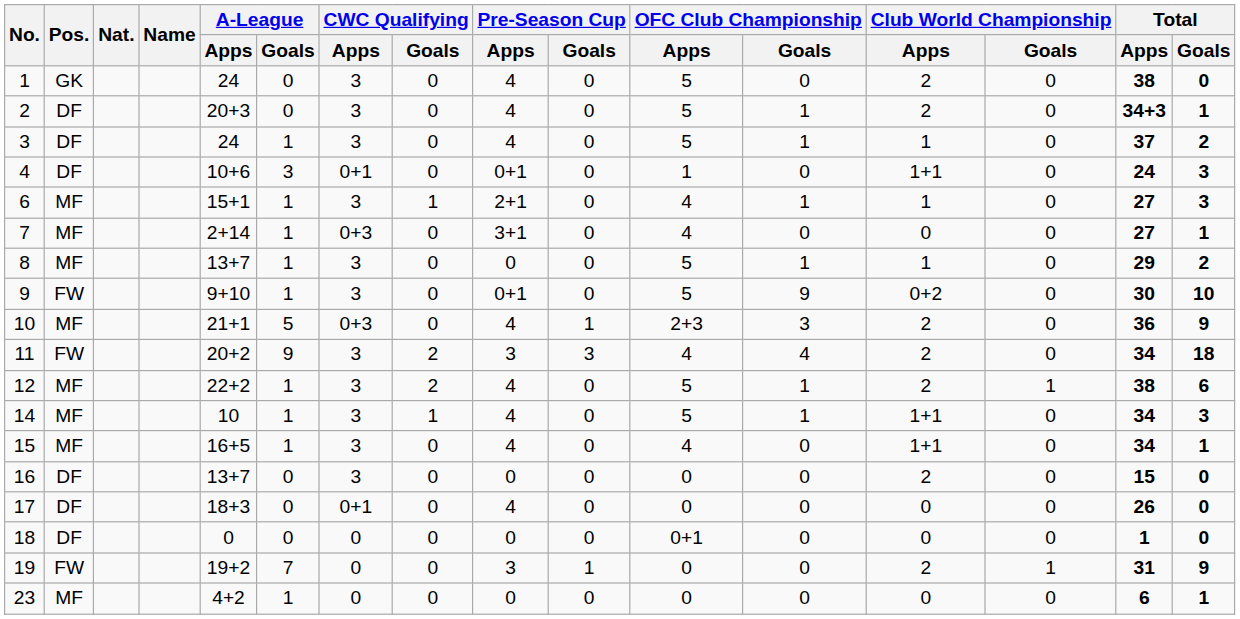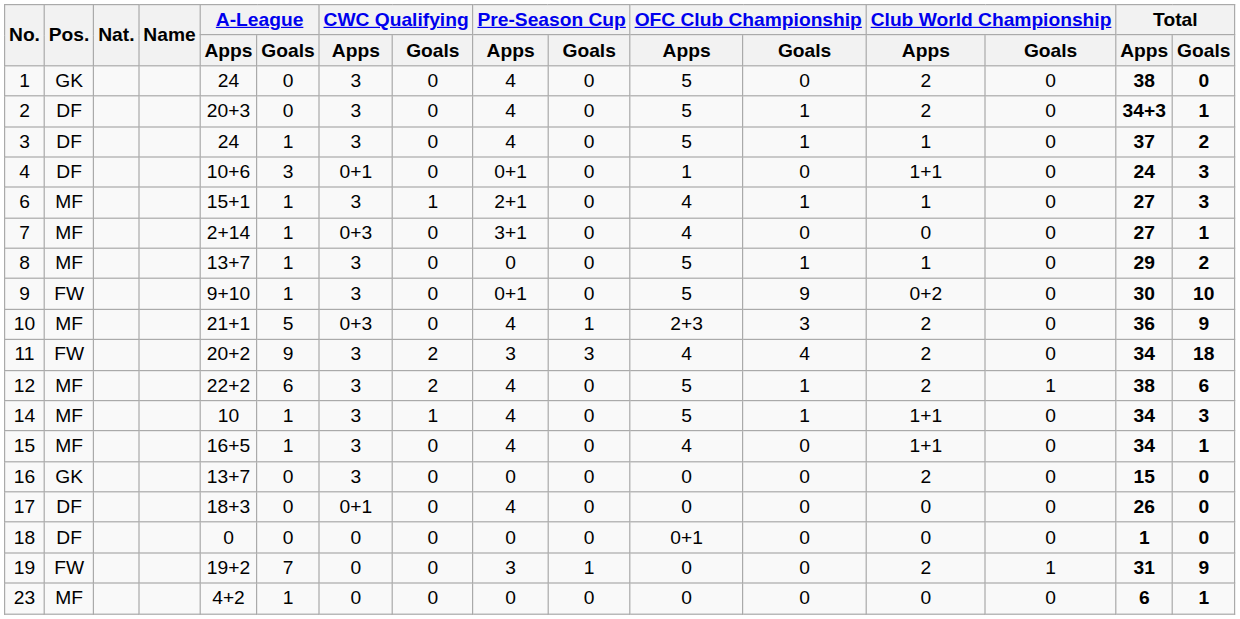 <table class="wikitable sortable" style="text-align:center">
 <tr>
 <th rowspan="2">No.</th>
 <th rowspan="2">Pos.</th>
 <th rowspan="2">Nat.</th>
 <th rowspan="2">Name</th>
 <th colspan="2"><a href='#'>A-League</a></th>
 <th colspan="2"><a href='#'>CWC Qualifying</a></th>
 <th colspan="2"><a href='#'>Pre-Season Cup</a></th>
 <th colspan="2"><a href='#'>OFC Club Championship</a></th>
 <th colspan="2"><a href='#'>Club World Championship</a></th>
 <th colspan="2">Total</th>
 </tr>
 <tr>
 <th>Apps</th>
 <th>Goals</th>
 <th>Apps</th>
 <th>Goals</th>
 <th>Apps</th>
 <th>Goals</th>
 <th>Apps</th>
 <th>Goals</th>
 <th>Apps</th>
 <th>Goals</th>
 <th>Apps</th>
 <th>Goals</th>
 </tr>
 <tr>
 <td>1</td>
 <td>GK</td>
 <td></td>
 <td align="left"></td>
 <td>24</td>
 <td>0</td>
 <td>3</td>
 <td>0</td>
 <td>4</td>
 <td>0</td>
 <td>5</td>
 <td>0</td>
 <td>2</td>
 <td>0</td>
 <td><strong>38</strong></td>
 <td><strong>0</strong></td>
 </tr>
 <tr>
 <td>2</td>
 <td>DF</td>
 <td></td>
 <td align="left"></td>
 <td>20+3</td>
 <td>0</td>
 <td>3</td>
 <td>0</td>
 <td>4</td>
 <td>0</td>
 <td>5</td>
 <td>1</td>
 <td>2</td>
 <td>0</td>
 <td><strong>34+3</strong></td>
 <td><strong>1</strong></td>
 </tr>
 <tr>
 <td>3</td>
 <td>DF</td>
 <td></td>
 <td align="left"></td>
 <td>24</td>
 <td>1</td>
 <td>3</td>
 <td>0</td>
 <td>4</td>
 <td>0</td>
 <td>5</td>
 <td>1</td>
 <td>1</td>
 <td>0</td>
 <td><strong>37</strong></td>
 <td><strong>2</strong></td>
 </tr>
 <tr>
 <td>4</td>
 <td>DF</td>
 <td></td>
 <td align="left"></td>
 <td>10+6</td>
 <td>3</td>
 <td>0+1</td>
 <td>0</td>
 <td>0+1</td>
 <td>0</td>
 <td>1</td>
 <td>0</td>
 <td>1+1</td>
 <td>0</td>
 <td><strong>24</strong></td>
 <td><strong>3</strong></td>
 </tr>
 <tr>
 <td>6</td>
 <td>MF</td>
 <td></td>
 <td align="left"></td>
 <td>15+1</td>
 <td>1</td>
 <td>3</td>
 <td>1</td>
 <td>2+1</td>
 <td>0</td>
 <td>4</td>
 <td>1</td>
 <td>1</td>
 <td>0</td>
 <td><strong>27</strong></td>
 <td><strong>3</strong></td>
 </tr>
 <tr>
 <td>7</td>
 <td>MF</td>
 <td></td>
 <td align="left"></td>
 <td>2+14</td>
 <td>1</td>
 <td>0+3</td>
 <td>0</td>
 <td>3+1</td>
 <td>0</td>
 <td>4</td>
 <td>0</td>
 <td>0</td>
 <td>0</td>
 <td><strong>27</strong></td>
 <td><strong>1</strong></td>
 </tr>
 <tr>
 <td>8</td>
 <td>MF</td>
 <td></td>
 <td align="left"></td>
 <td>13+7</td>
 <td>1</td>
 <td>3</td>
 <td>0</td>
 <td>0</td>
 <td>0</td>
 <td>5</td>
 <td>1</td>
 <td>1</td>
 <td>0</td>
 <td><strong>29</strong></td>
 <td><strong>2</strong></td>
 </tr>
 <tr>
 <td>9</td>
 <td>FW</td>
 <td></td>
 <td align="left"></td>
 <td>9+10</td>
 <td>1</td>
 <td>3</td>
 <td>0</td>
 <td>0+1</td>
 <td>0</td>
 <td>5</td>
 <td>9</td>
 <td>0+2</td>
 <td>0</td>
 <td><strong>30</strong></td>
 <td><strong>10</strong></td>
 </tr>
 <tr>
 <td>10</td>
 <td>MF</td>
 <td></td>
 <td align="left"></td>
 <td>21+1</td>
 <td>5</td>
 <td>0+3</td>
 <td>0</td>
 <td>4</td>
 <td>1</td>
 <td>2+3</td>
 <td>3</td>
 <td>2</td>
 <td>0</td>
 <td><strong>36</strong></td>
 <td><strong>9</strong></td>
 </tr>
 <tr>
 <td>11</td>
 <td>FW</td>
 <td></td>
 <td align="left"></td>
 <td>20+2</td>
 <td>9</td>
 <td>3</td>
 <td>2</td>
 <td>3</td>
 <td>3</td>
 <td>4</td>
 <td>4</td>
 <td>2</td>
 <td>0</td>
 <td><strong>34</strong></td>
 <td><strong>18</strong></td>
 </tr>
 <tr>
 <td>12</td>
 <td>MF</td>
 <td></td>
 <td align="left"></td>
 <td>22+2</td>
-<td>1</td>
+<td>6</td>
 <td>3</td>
 <td>2</td>
 <td>4</td>
 <td>0</td>
 <td>5</td>
 <td>1</td>
 <td>2</td>
 <td>1</td>
 <td><strong>38</strong></td>
 <td><strong>6</strong></td>
 </tr>
 <tr>
 <td>14</td>
 <td>MF</td>
 <td></td>
 <td align="left"></td>
 <td>10</td>
 <td>1</td>
 <td>3</td>
 <td>1</td>
 <td>4</td>
 <td>0</td>
 <td>5</td>
 <td>1</td>
 <td>1+1</td>
 <td>0</td>
 <td><strong>34</strong></td>
 <td><strong>3</strong></td>
 </tr>
 <tr>
 <td>15</td>
 <td>MF</td>
 <td></td>
 <td align="left"></td>
 <td>16+5</td>
 <td>1</td>
 <td>3</td>
 <td>0</td>
 <td>4</td>
 <td>0</td>
 <td>4</td>
 <td>0</td>
 <td>1+1</td>
 <td>0</td>
 <td><strong>34</strong></td>
 <td><strong>1</strong></td>
 </tr>
 <tr>
 <td>16</td>
-<td>DF</td>
+<td>GK</td>
 <td></td>
 <td align="left"></td>
 <td>13+7</td>
 <td>0</td>
 <td>3</td>
 <td>0</td>
 <td>0</td>
 <td>0</td>
 <td>0</td>
 <td>0</td>
 <td>2</td>
 <td>0</td>
 <td><strong>15</strong></td>
 <td><strong>0</strong></td>
 </tr>
 <tr>
 <td>17</td>
 <td>DF</td>
 <td></td>
 <td align="left"></td>
 <td>18+3</td>
 <td>0</td>
 <td>0+1</td>
 <td>0</td>
 <td>4</td>
 <td>0</td>
 <td>0</td>
 <td>0</td>
 <td>0</td>
 <td>0</td>
 <td><strong>26</strong></td>
 <td><strong>0</strong></td>
 </tr>
 <tr>
 <td>18</td>
 <td>DF</td>
 <td></td>
 <td align="left"></td>
 <td>0</td>
 <td>0</td>
 <td>0</td>
 <td>0</td>
 <td>0</td>
 <td>0</td>
 <td>0+1</td>
 <td>0</td>
 <td>0</td>
 <td>0</td>
 <td><strong>1</strong></td>
 <td><strong>0</strong></td>
 </tr>
 <tr>
 <td>19</td>
 <td>FW</td>
 <td></td>
 <td align="left"></td>
 <td>19+2</td>
 <td>7</td>
 <td>0</td>
 <td>0</td>
 <td>3</td>
 <td>1</td>
 <td>0</td>
 <td>0</td>
 <td>2</td>
 <td>1</td>
 <td><strong>31</strong></td>
 <td><strong>9</strong></td>
 </tr>
 <tr>
 <td>23</td>
 <td>MF</td>
 <td></td>
 <td align="left"></td>
 <td>4+2</td>
 <td>1</td>
 <td>0</td>
 <td>0</td>
 <td>0</td>
 <td>0</td>
 <td>0</td>
 <td>0</td>
 <td>0</td>
 <td>0</td>
 <td><strong>6</strong></td>
 <td><strong>1</strong></td>
 </tr>
 </table>
